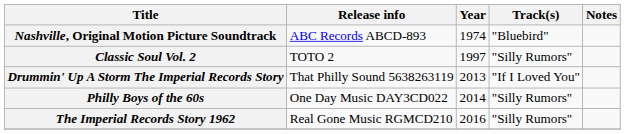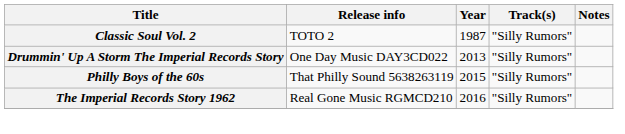 <table class="wikitable plainrowheaders sortable">
 <tr>
 <th scope="col">Title</th>
 <th scope="col">Release info</th>
 <th scope="col">Year</th>
 <th scope="col">Track(s)</th>
 <th scope="col" class="unsortable">Notes</th>
 </tr>
 <tr>
-<th scope="row"><em>Nashville</em>, Original Motion Picture Soundtrack</th>
-<td><a href='#'>ABC Records</a> ABCD-893</td>
-<td>1974</td>
-<td>"Bluebird"</td>
-<td></td>
-</tr>
-<tr>
 <th scope="row"><em>Classic Soul Vol. 2</em></th>
 <td>TOTO 2</td>
-<td>1997</td>
+<td>1987</td>
 <td>"Silly Rumors"</td>
 <td></td>
 </tr>
 <tr>
 <th scope="row"><em>Drummin' Up A Storm The Imperial Records Story</em></th>
-<td>That Philly Sound 5638263119</td>
+<td>One Day Music DAY3CD022</td>
 <td>2013</td>
-<td>"If I Loved You"</td>
+<td>"Silly Rumors"</td>
 <td></td>
 </tr>
 <tr>
 <th scope="row"><em>Philly Boys of the 60s</em></th>
-<td>One Day Music DAY3CD022</td>
-<td>2014</td>
+<td>That Philly Sound 5638263119</td>
+<td>2015</td>
 <td>"Silly Rumors"</td>
 <td></td>
 </tr>
 <tr>
 <th scope="row"><em>The Imperial Records Story 1962</em></th>
 <td>Real Gone Music RGMCD210</td>
 <td>2016</td>
 <td>"Silly Rumors"</td>
 <td></td>
 </tr>
 <tr>
 </tr>
 </table>
